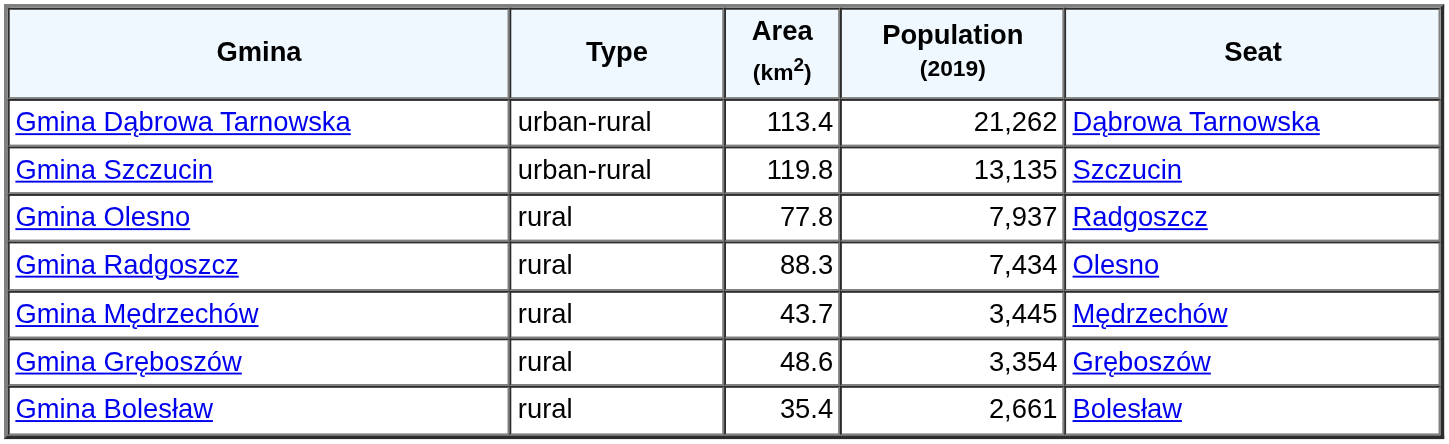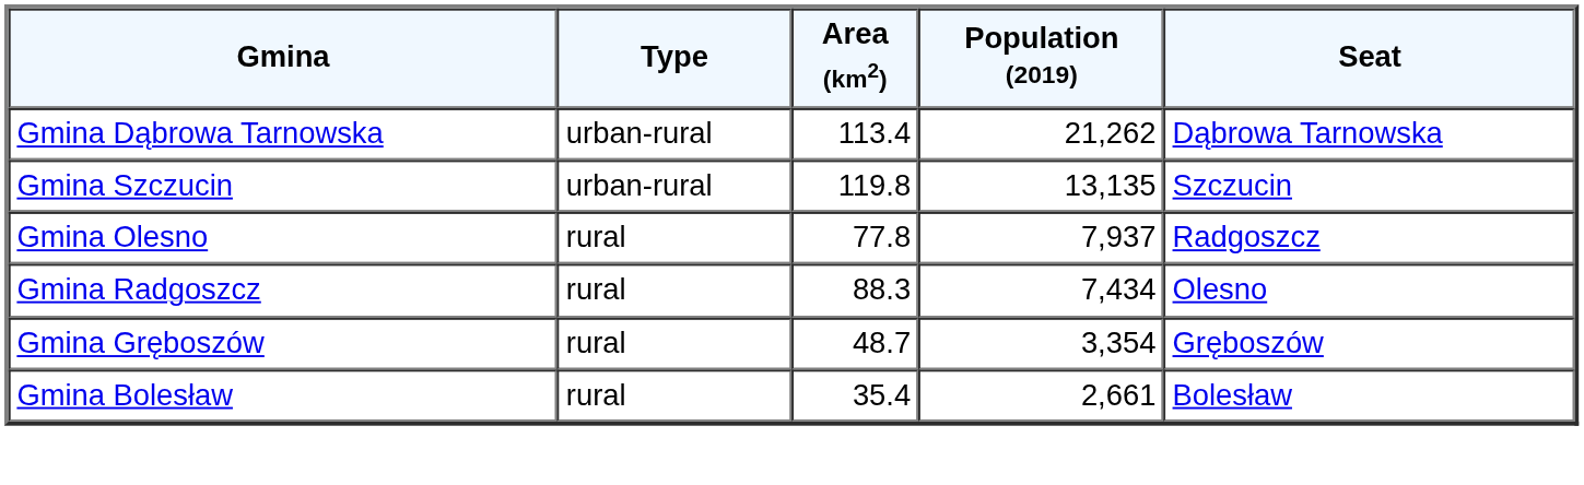 <table width="60%" border="2" cellpadding="3" cellspacing="0" style="font-size:90%;line-height:120%;">
 <tr bgcolor="F0F8FF">
 <td style="text-align:center;"><strong>Gmina</strong></td>
 <td style="text-align:center;"><strong>Type</strong></td>
 <td style="text-align:center;"><strong>Area<br><small>(km<sup>2</sup>)</small></strong></td>
 <td style="text-align:center;"><strong>Population<br><small>(2019)</small></strong></td>
 <td style="text-align:center;"><strong>Seat</strong></td>
 </tr>
 <tr>
 <td><a href='#'>Gmina Dąbrowa Tarnowska</a></td>
 <td>urban-rural</td>
 <td style="text-align:right;">113.4</td>
 <td style="text-align:right;">21,262</td>
 <td><a href='#'>Dąbrowa Tarnowska</a></td>
 </tr>
 <tr>
 <td><a href='#'>Gmina Szczucin</a></td>
 <td>urban-rural</td>
 <td style="text-align:right;">119.8</td>
 <td style="text-align:right;">13,135</td>
 <td><a href='#'>Szczucin</a></td>
 </tr>
 <tr>
 <td><a href='#'>Gmina Olesno</a></td>
 <td>rural</td>
 <td style="text-align:right;">77.8</td>
 <td style="text-align:right;">7,937</td>
 <td><a href='#'>Radgoszcz</a></td>
 </tr>
 <tr>
 <td><a href='#'>Gmina Radgoszcz</a></td>
 <td>rural</td>
 <td style="text-align:right;">88.3</td>
 <td style="text-align:right;">7,434</td>
 <td><a href='#'>Olesno</a></td>
 </tr>
 <tr>
-<td><a href='#'>Gmina Mędrzechów</a></td>
-<td>rural</td>
-<td style="text-align:right;">43.7</td>
-<td style="text-align:right;">3,445</td>
-<td><a href='#'>Mędrzechów</a></td>
-</tr>
-<tr>
 <td><a href='#'>Gmina Gręboszów</a></td>
 <td>rural</td>
-<td style="text-align:right;">48.6</td>
+<td style="text-align:right;">48.7</td>
 <td style="text-align:right;">3,354</td>
 <td><a href='#'>Gręboszów</a></td>
 </tr>
 <tr>
 <td><a href='#'>Gmina Bolesław</a></td>
 <td>rural</td>
 <td style="text-align:right;">35.4</td>
 <td style="text-align:right;">2,661</td>
 <td><a href='#'>Bolesław</a></td>
 </tr>
 <tr>
 </tr>
 </table>
